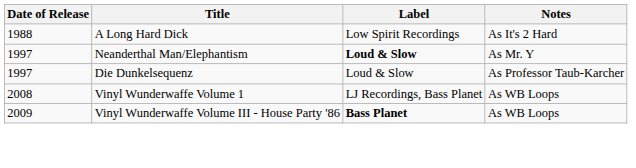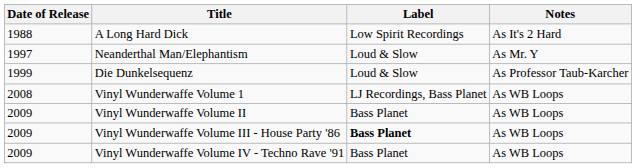 <table class="wikitable">
 <tr>
 <th>Date of Release</th>
 <th>Title</th>
 <th>Label</th>
 <th>Notes</th>
 </tr>
 <tr>
 <td>1988</td>
 <td>A Long Hard Dick</td>
 <td>Low Spirit Recordings</td>
 <td>As It's 2 Hard</td>
 </tr>
 <tr>
 <td>1997</td>
 <td>Neanderthal Man/Elephantism</td>
-<td><strong>Loud & Slow</strong></td>
+<td>Loud & Slow</td>
 <td>As Mr. Y</td>
 </tr>
 <tr>
-<td>1997</td>
+<td>1999</td>
 <td>Die Dunkelsequenz</td>
 <td>Loud & Slow</td>
 <td>As Professor Taub-Karcher</td>
 </tr>
 <tr>
 <td>2008</td>
 <td>Vinyl Wunderwaffe Volume 1</td>
 <td>LJ Recordings, Bass Planet</td>
 <td>As WB Loops</td>
 </tr>
 <tr>
 <td>2009</td>
+<td>Vinyl Wunderwaffe Volume II</td>
+<td>Bass Planet</td>
+<td>As WB Loops</td>
+</tr>
+<tr>
+<td>2009</td>
 <td>Vinyl Wunderwaffe Volume III - House Party '86</td>
 <td><strong>Bass Planet</strong></td>
 <td>As WB Loops</td>
 </tr>
+<tr>
+<td>2009</td>
+<td>Vinyl Wunderwaffe Volume IV - Techno Rave '91</td>
+<td>Bass Planet</td>
+<td>As WB Loops</td>
+</tr>
 </table>
